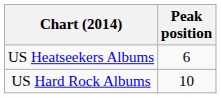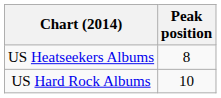 <table class="wikitable" style="text-align:center;">
 <tr>
 <th>Chart (2014)</th>
 <th>Peak<br>position</th>
 </tr>
 <tr>
 <td scope="row">US <a href='#'>Heatseekers Albums</a></td>
-<td>6</td>
+<td>8</td>
 </tr>
 <tr>
 <td scope="row">US <a href='#'>Hard Rock Albums</a></td>
 <td>10</td>
 </tr>
 </table>
